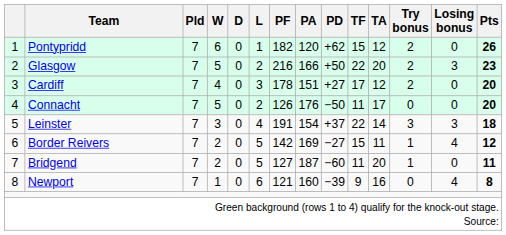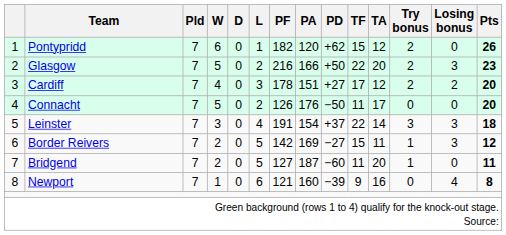 <table class="wikitable" style="float:left; margin-right:15px; text-align: center;">
 <tr>
 <th width="20"></th>
 <th width="200">Team</th>
 <th width="20">Pld</th>
 <th width="20">W</th>
 <th width="20">D</th>
 <th width="20">L</th>
 <th width="20">PF</th>
 <th width="20">PA</th>
 <th width="20">PD</th>
 <th width="20">TF</th>
 <th width="20">TA</th>
 <th width="20">Try bonus</th>
 <th width="20">Losing bonus</th>
 <th width="20">Pts</th>
 </tr>
 <tr bgcolor=#d8ffeb>
 <td>1</td>
 <td align=left> <a href='#'>Pontypridd</a></td>
 <td>7</td>
 <td>6</td>
 <td>0</td>
 <td>1</td>
 <td>182</td>
 <td>120</td>
 <td>+62</td>
 <td>15</td>
 <td>12</td>
 <td>2</td>
 <td>0</td>
 <td><strong>26</strong></td>
 </tr>
 <tr bgcolor=#d8ffeb>
 <td>2</td>
 <td align=left> <a href='#'>Glasgow</a></td>
 <td>7</td>
 <td>5</td>
 <td>0</td>
 <td>2</td>
 <td>216</td>
 <td>166</td>
 <td>+50</td>
 <td>22</td>
 <td>20</td>
 <td>2</td>
 <td>3</td>
 <td><strong>23</strong></td>
 </tr>
 <tr bgcolor=#d8ffeb>
 <td>3</td>
 <td align=left> <a href='#'>Cardiff</a></td>
 <td>7</td>
 <td>4</td>
 <td>0</td>
 <td>3</td>
 <td>178</td>
 <td>151</td>
 <td>+27</td>
 <td>17</td>
 <td>12</td>
 <td>2</td>
-<td>0</td>
+<td>2</td>
 <td><strong>20</strong></td>
 </tr>
 <tr bgcolor=#d8ffeb>
 <td>4</td>
 <td align=left> <a href='#'>Connacht</a></td>
 <td>7</td>
 <td>5</td>
 <td>0</td>
 <td>2</td>
 <td>126</td>
 <td>176</td>
 <td>−50</td>
 <td>11</td>
 <td>17</td>
 <td>0</td>
 <td>0</td>
 <td><strong>20</strong></td>
 </tr>
 <tr>
 <td>5</td>
 <td align=left> <a href='#'>Leinster</a></td>
 <td>7</td>
 <td>3</td>
 <td>0</td>
 <td>4</td>
 <td>191</td>
 <td>154</td>
 <td>+37</td>
 <td>22</td>
 <td>14</td>
 <td>3</td>
 <td>3</td>
 <td><strong>18</strong></td>
 </tr>
 <tr>
 <td>6</td>
 <td align=left> <a href='#'>Border Reivers</a></td>
 <td>7</td>
 <td>2</td>
 <td>0</td>
 <td>5</td>
 <td>142</td>
 <td>169</td>
 <td>−27</td>
 <td>15</td>
 <td>11</td>
 <td>1</td>
-<td>4</td>
+<td>3</td>
 <td><strong>12</strong></td>
 </tr>
 <tr>
 <td>7</td>
 <td align=left> <a href='#'>Bridgend</a></td>
 <td>7</td>
 <td>2</td>
 <td>0</td>
 <td>5</td>
 <td>127</td>
 <td>187</td>
 <td>−60</td>
 <td>11</td>
 <td>20</td>
 <td>1</td>
 <td>0</td>
 <td><strong>11</strong></td>
 </tr>
 <tr>
 <td>8</td>
 <td align=left> <a href='#'>Newport</a></td>
 <td>7</td>
 <td>1</td>
 <td>0</td>
 <td>6</td>
 <td>121</td>
 <td>160</td>
 <td>−39</td>
 <td>9</td>
 <td>16</td>
 <td>0</td>
 <td>4</td>
 <td><strong>8</strong></td>
 </tr>
 <tr>
 <td colspan="14"></td>
 </tr>
 <tr>
 <td colspan="14" style="text-align:right; background:#fff;" cellpadding="0" cellspacing="0"><small>Green background (rows 1 to 4) qualify for the knock-out stage.<br>Source: </small></td>
 </tr>
 </table>
